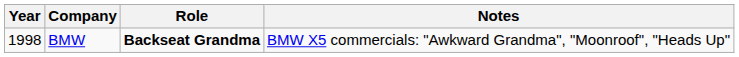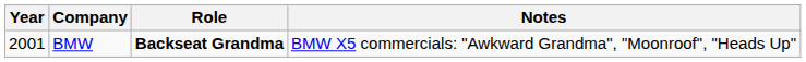 <table class="wikitable plainrowheaders">
 <tr>
 <th scope="col">Year</th>
 <th scope="col">Company</th>
 <th scope="col">Role</th>
 <th scope="col">Notes</th>
 </tr>
 <tr>
-<td>1998</td>
+<td>2001</td>
 <td><a href='#'>BMW</a></td>
 <td><strong>Backseat Grandma</strong></td>
 <td><a href='#'>BMW X5</a> commercials: "Awkward Grandma", "Moonroof", "Heads Up"</td>
 </tr>
 </table>
